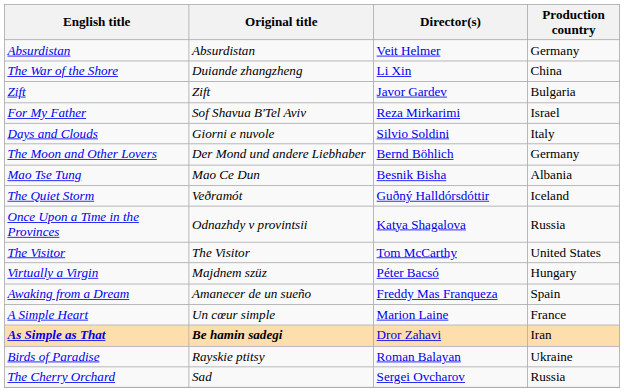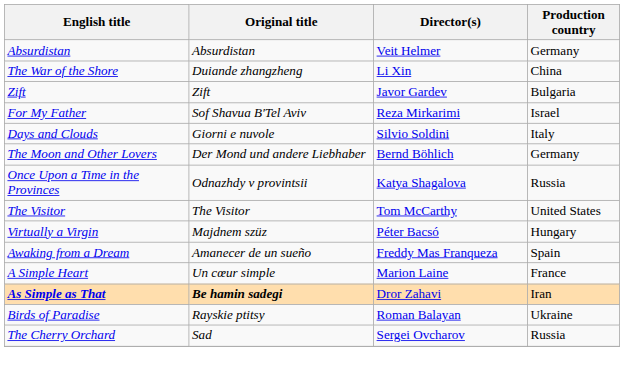 <table class="sortable wikitable" width="85%" cellpadding="5">
 <tr>
 <th width="30%">English title</th>
 <th width="30%">Original title</th>
 <th width="25%">Director(s)</th>
 <th width="15%">Production country</th>
 </tr>
 <tr>
 <td><em><a href='#'>Absurdistan</a></em></td>
 <td><em>Absurdistan</em></td>
 <td><a href='#'>Veit Helmer</a></td>
 <td>Germany</td>
 </tr>
 <tr>
 <td><em><a href='#'>The War of the Shore</a></em></td>
 <td><em>Duiande zhangzheng</em></td>
 <td><a href='#'>Li Xin</a></td>
 <td>China</td>
 </tr>
 <tr>
 <td><em><a href='#'>Zift</a></em></td>
 <td><em>Zift</em></td>
 <td><a href='#'>Javor Gardev</a></td>
 <td>Bulgaria</td>
 </tr>
 <tr>
 <td><em><a href='#'>For My Father</a></em></td>
 <td><em>Sof Shavua B'Tel Aviv</em></td>
 <td><a href='#'>Reza Mirkarimi</a></td>
 <td>Israel</td>
 </tr>
 <tr>
 <td><em><a href='#'>Days and Clouds</a></em></td>
 <td><em>Giorni e nuvole</em></td>
 <td><a href='#'>Silvio Soldini</a></td>
 <td>Italy</td>
 </tr>
 <tr>
 <td><em><a href='#'>The Moon and Other Lovers</a></em></td>
 <td><em>Der Mond und andere Liebhaber</em></td>
 <td><a href='#'>Bernd Böhlich</a></td>
 <td>Germany</td>
-</tr>
-<tr>
-<td><em><a href='#'>Mao Tse Tung</a></em></td>
-<td><em>Mao Ce Dun</em></td>
-<td><a href='#'>Besnik Bisha</a></td>
-<td>Albania</td>
-</tr>
-<tr>
-<td><em><a href='#'>The Quiet Storm</a></em></td>
-<td><em>Veðramót</em></td>
-<td><a href='#'>Guðný Halldórsdóttir</a></td>
-<td>Iceland</td>
 </tr>
 <tr>
 <td><em><a href='#'>Once Upon a Time in the Provinces</a></em></td>
 <td><em>Odnazhdy v provintsii</em></td>
 <td><a href='#'>Katya Shagalova</a></td>
 <td>Russia</td>
 </tr>
 <tr>
 <td><em><a href='#'>The Visitor</a></em></td>
 <td><em>The Visitor</em></td>
 <td><a href='#'>Tom McCarthy</a></td>
 <td>United States</td>
 </tr>
 <tr>
 <td><em><a href='#'>Virtually a Virgin</a></em></td>
 <td><em>Majdnem szüz</em></td>
 <td><a href='#'>Péter Bacsó</a></td>
 <td>Hungary</td>
 </tr>
 <tr>
 <td><em><a href='#'>Awaking from a Dream</a></em></td>
 <td><em>Amanecer de un sueño</em></td>
 <td><a href='#'>Freddy Mas Franqueza</a></td>
 <td>Spain</td>
 </tr>
 <tr>
 <td><em><a href='#'>A Simple Heart</a></em></td>
 <td><em>Un cœur simple</em></td>
 <td><a href='#'>Marion Laine</a></td>
 <td>France</td>
 </tr>
 <tr style="background:#FFDEAD;">
 <td><strong><em><a href='#'>As Simple as That</a></em></strong></td>
 <td><strong><em>Be hamin sadegi</em></strong></td>
 <td><a href='#'>Dror Zahavi</a></td>
 <td>Iran</td>
 </tr>
 <tr>
 <td><em><a href='#'>Birds of Paradise</a></em></td>
 <td><em>Rayskie ptitsy</em></td>
 <td><a href='#'>Roman Balayan</a></td>
 <td>Ukraine</td>
 </tr>
 <tr>
 <td><em><a href='#'>The Cherry Orchard</a></em></td>
 <td><em>Sad</em></td>
 <td><a href='#'>Sergei Ovcharov</a></td>
 <td>Russia</td>
 </tr>
 <tr>
 </tr>
 </table>
